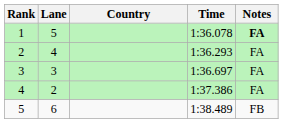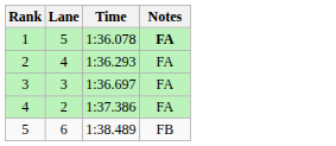 <table class="wikitable" style="text-align:center;">
 <tr>
 <th width=30>Rank</th>
 <th width=30>Lane</th>
-<th width=150>Country</th>
 <th width=30>Time</th>
 <th width=50>Notes</th>
 </tr>
 <tr bgcolor=bbf3bb>
 <td>1</td>
 <td>5</td>
-<td align=left></td>
 <td>1:36.078</td>
 <td><strong>FA</strong></td>
 </tr>
 <tr bgcolor=bbf3bb>
 <td>2</td>
 <td>4</td>
-<td align=left></td>
 <td>1:36.293</td>
 <td>FA</td>
 </tr>
 <tr bgcolor=bbf3bb>
 <td>3</td>
 <td>3</td>
-<td align=left></td>
 <td>1:36.697</td>
 <td>FA</td>
 </tr>
 <tr bgcolor=bbf3bb>
 <td>4</td>
 <td>2</td>
-<td align=left></td>
 <td>1:37.386</td>
 <td>FA</td>
 </tr>
 <tr>
 <td>5</td>
 <td>6</td>
-<td align=left></td>
 <td>1:38.489</td>
 <td>FB</td>
 </tr>
 </table>
